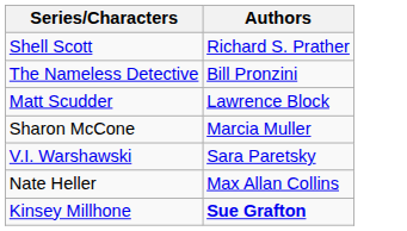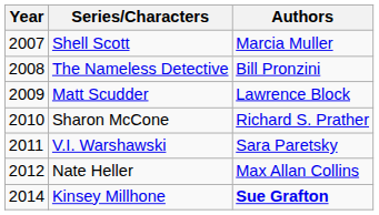 <table class="wikitable sortable">
 <tr>
+<th>Year</th>
 <th>Series/Characters</th>
 <th>Authors</th>
 </tr>
 <tr>
+<td>2007</td>
 <td><a href='#'>Shell Scott</a></td>
-<td><a href='#'>Richard S. Prather</a></td>
+<td><a href='#'>Marcia Muller</a></td>
 </tr>
 <tr>
+<td>2008</td>
 <td><a href='#'>The Nameless Detective</a></td>
 <td><a href='#'>Bill Pronzini</a></td>
 </tr>
 <tr>
+<td>2009</td>
 <td><a href='#'>Matt Scudder</a></td>
 <td><a href='#'>Lawrence Block</a></td>
 </tr>
 <tr>
+<td>2010</td>
 <td>Sharon McCone</td>
-<td><a href='#'>Marcia Muller</a></td>
+<td><a href='#'>Richard S. Prather</a></td>
 </tr>
 <tr>
+<td>2011</td>
 <td><a href='#'>V.I. Warshawski</a></td>
 <td><a href='#'>Sara Paretsky</a></td>
 </tr>
 <tr>
+<td>2012</td>
 <td>Nate Heller</td>
 <td><a href='#'>Max Allan Collins</a></td>
 </tr>
 <tr>
+<td>2014</td>
 <td><a href='#'>Kinsey Millhone</a></td>
 <td><strong><a href='#'>Sue Grafton</a></strong></td>
 </tr>
 </table>
